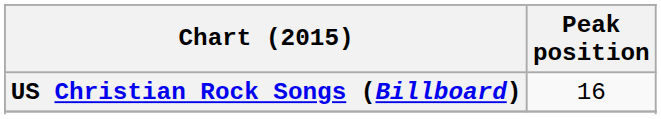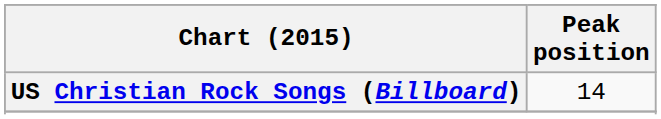 <table class="wikitable sortable plainrowheaders" style="text-align:center;">
 <tr>
 <th scope="col">Chart (2015)</th>
 <th scope="col">Peak<br>position</th>
 </tr>
 <tr>
 <th scope="row">US <a href='#'>Christian Rock Songs</a> (<em><a href='#'>Billboard</a></em>)</th>
-<td>16</td>
+<td>14</td>
 </tr>
 <tr>
 </tr>
 <tr>
 </tr>
 </table>
